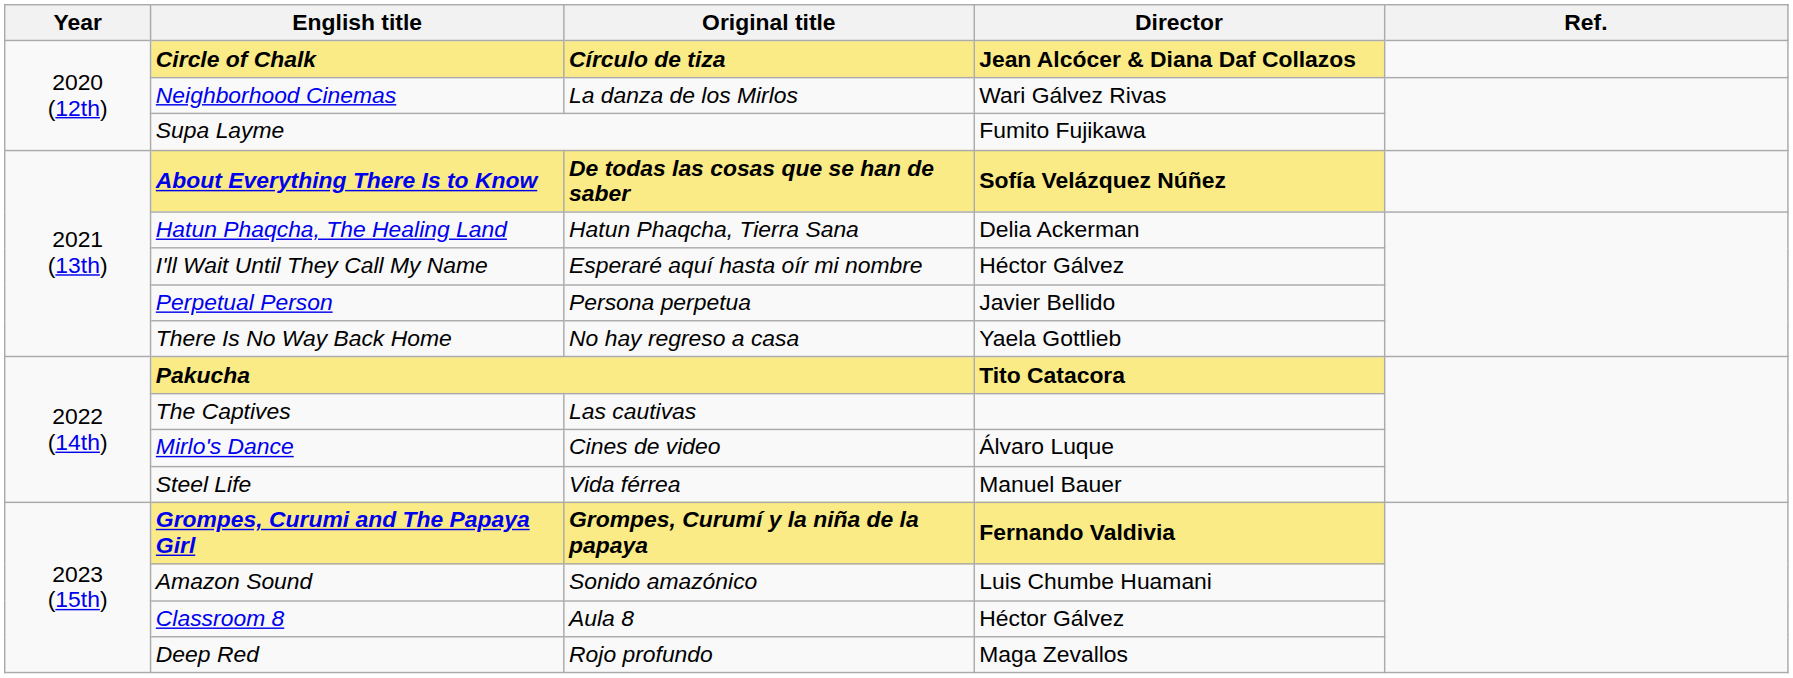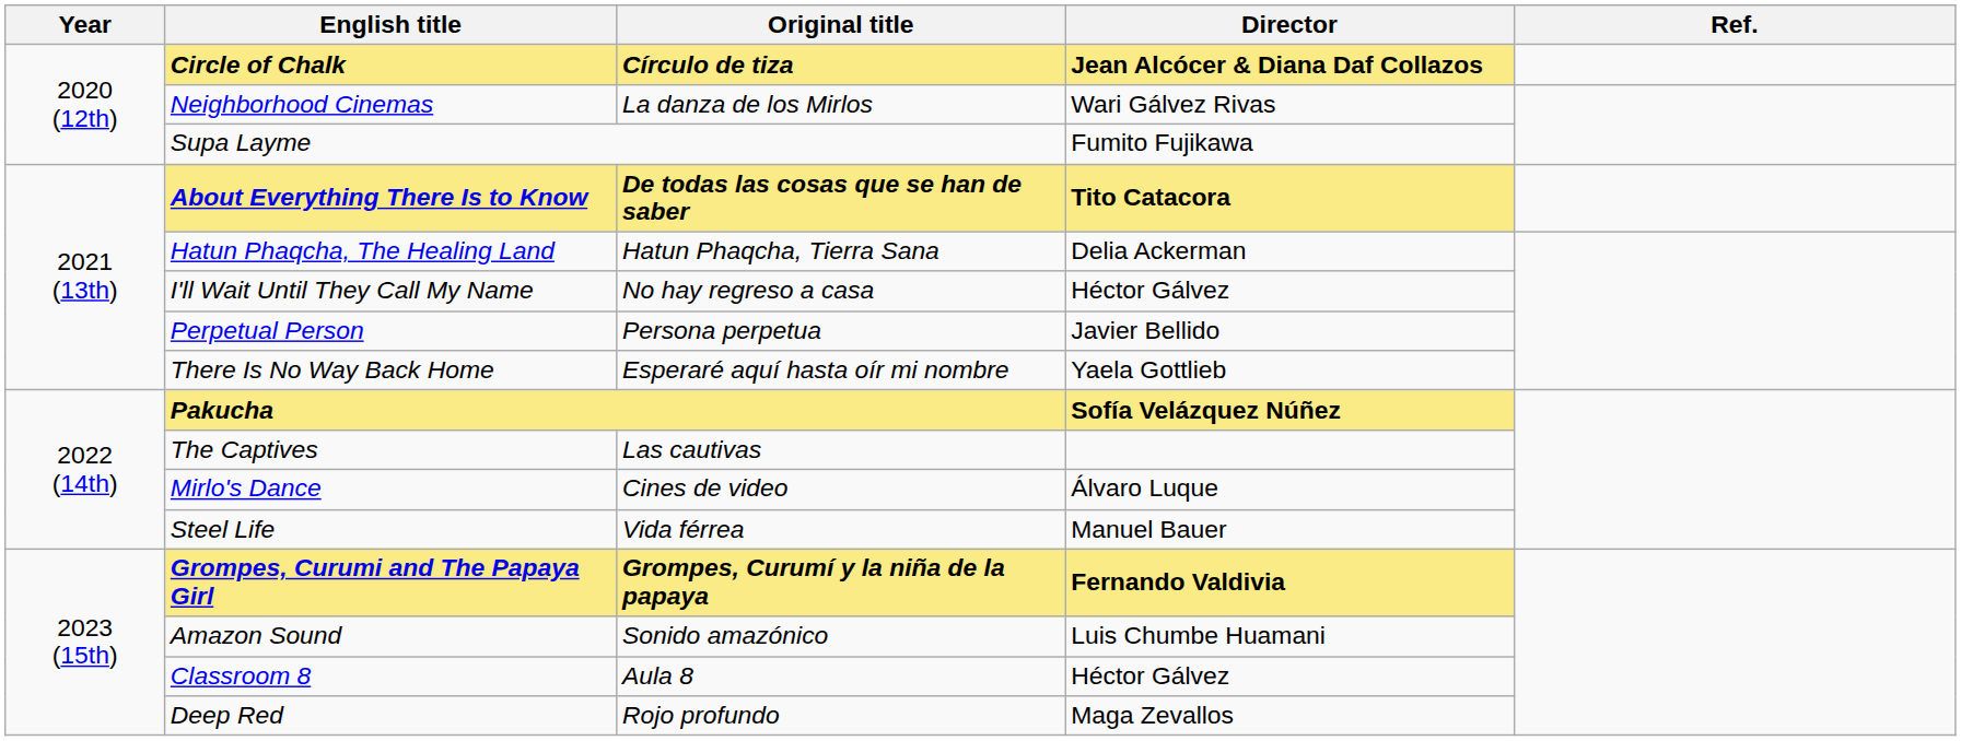 <table class="wikitable">
 <tr>
 <th width="100">Year</th>
 <th width="300">English title</th>
 <th width="300">Original title</th>
 <th width="300">Director</th>
 <th width="300">Ref.</th>
 </tr>
 <tr>
 <td rowspan="3" style="text-align:center;">2020<br>(<a href='#'>12th</a>)</td>
 <td style="background:#FAEB86;"><strong><em>Circle of Chalk</em></strong></td>
 <td style="background:#FAEB86"><strong><em>Círculo de tiza</em></strong></td>
 <td style="background:#FAEB86"><strong>Jean Alcócer & Diana Daf Collazos</strong></td>
 <td style="text-align:center;"></td>
 </tr>
 <tr>
 <td><em><a href='#'>Neighborhood Cinemas</a></em></td>
 <td><em>La danza de los Mirlos</em></td>
 <td>Wari Gálvez Rivas</td>
 <td rowspan="2" style="text-align:center;"></td>
 </tr>
 <tr>
 <td colspan="2"><em>Supa Layme</em></td>
 <td>Fumito Fujikawa</td>
 </tr>
 <tr>
 <td rowspan="5" style="text-align:center;">2021<br>(<a href='#'>13th</a>)</td>
 <td style="background:#FAEB86;"><strong><em><a href='#'>About Everything There Is to Know</a></em></strong></td>
 <td style="background:#FAEB86;"><strong><em>De todas las cosas que se han de saber</em></strong></td>
-<td style="background:#FAEB86"><strong>Sofía Velázquez Núñez</strong></td>
+<td style="background:#FAEB86"><strong>Tito Catacora</strong></td>
 <td style="text-align:center;"></td>
 </tr>
 <tr>
 <td><em><a href='#'>Hatun Phaqcha, The Healing Land</a></em></td>
 <td><em>Hatun Phaqcha, Tierra Sana</em></td>
 <td>Delia Ackerman</td>
 <td rowspan="4" style="text-align:center;"></td>
 </tr>
 <tr>
 <td><em>I'll Wait Until They Call My Name</em></td>
-<td><em>Esperaré aquí hasta oír mi nombre</em></td>
+<td><em>No hay regreso a casa</em></td>
 <td>Héctor Gálvez</td>
 </tr>
 <tr>
 <td><em><a href='#'>Perpetual Person</a></em></td>
 <td><em>Persona perpetua</em></td>
 <td>Javier Bellido</td>
 </tr>
 <tr>
 <td><em>There Is No Way Back Home</em></td>
-<td><em>No hay regreso a casa</em></td>
+<td><em>Esperaré aquí hasta oír mi nombre</em></td>
 <td>Yaela Gottlieb</td>
 </tr>
 <tr>
 <td rowspan="4" style="text-align:center;">2022<br>(<a href='#'>14th</a>)</td>
 <td colspan="2" style="background:#FAEB86;"><strong><em>Pakucha</em></strong></td>
-<td style="background:#FAEB86"><strong>Tito Catacora</strong></td>
+<td style="background:#FAEB86"><strong>Sofía Velázquez Núñez</strong></td>
 <td rowspan="4" style="text-align:center;"></td>
 </tr>
 <tr>
 <td><em>The Captives</em></td>
 <td><em>Las cautivas</em></td>
 <td></td>
 </tr>
 <tr>
 <td><em><a href='#'>Mirlo's Dance</a></em></td>
 <td><em>Cines de video</em></td>
 <td>Álvaro Luque</td>
 </tr>
 <tr>
 <td><em>Steel Life</em></td>
 <td><em>Vida férrea</em></td>
 <td>Manuel Bauer</td>
 </tr>
 <tr>
 <td rowspan="4" style="text-align:center;">2023<br>(<a href='#'>15th</a>)</td>
 <td style="background:#FAEB86;"><strong><em><a href='#'>Grompes, Curumi and The Papaya Girl</a></em></strong></td>
 <td style="background:#FAEB86"><strong><em>Grompes, Curumí y la niña de la papaya</em></strong></td>
 <td style="background:#FAEB86"><strong>Fernando Valdivia</strong></td>
 <td rowspan="4" style="text-align:center;"></td>
 </tr>
 <tr>
 <td><em>Amazon Sound</em></td>
 <td><em>Sonido amazónico</em></td>
 <td>Luis Chumbe Huamani</td>
 </tr>
 <tr>
 <td><em><a href='#'>Classroom 8</a></em></td>
 <td><em>Aula 8</em></td>
 <td>Héctor Gálvez</td>
 </tr>
 <tr>
 <td><em>Deep Red</em></td>
 <td><em>Rojo profundo</em></td>
 <td>Maga Zevallos</td>
 </tr>
 </table>
